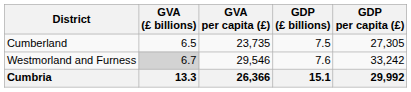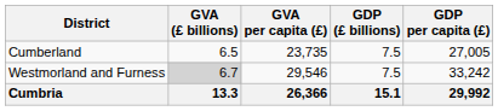 <table class="wikitable sortable" style="text-align:right;">
 <tr style="text-align:left;">
 <th>District</th>
 <th>GVA<br>(£ billions)</th>
 <th>GVA<br>per capita (£)</th>
 <th>GDP<br>(£ billions)</th>
 <th>GDP<br>per capita (£)</th>
 </tr>
 <tr>
 <td style="text-align:left;">Cumberland</td>
 <td>6.5</td>
 <td>23,735</td>
 <td>7.5</td>
-<td>27,305</td>
+<td>27,005</td>
 </tr>
 <tr>
 <td style="text-align:left;">Westmorland and Furness</td>
 <td style="background: lightgrey;">6.7</td>
 <td>29,546</td>
-<td>7.6</td>
+<td>7.5</td>
 <td>33,242</td>
 </tr>
 <tr>
 <th style="text-align:left;">Cumbria</th>
 <th style="text-align:right;">13.3</th>
 <th style="text-align:right;">26,366</th>
 <th style="text-align:right;">15.1</th>
 <th style="text-align:right;">29,992</th>
 </tr>
 </table>
